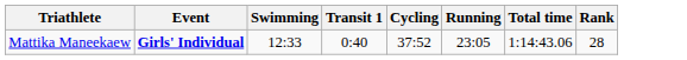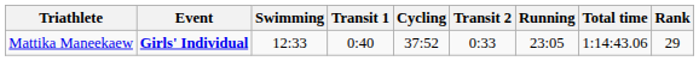 <table class="wikitable" border="1" style="font-size:90%">
 <tr>
 <th>Triathlete</th>
 <th>Event</th>
 <th>Swimming</th>
 <th>Transit 1</th>
 <th>Cycling</th>
+<th>Transit 2</th>
 <th>Running</th>
 <th>Total time</th>
 <th>Rank</th>
 </tr>
 <tr>
 <td><a href='#'>Mattika Maneekaew</a></td>
 <td><strong><a href='#'>Girls' Individual</a></strong></td>
 <td align=center>12:33</td>
 <td align=center>0:40</td>
 <td align=center>37:52</td>
+<td align=center>0:33</td>
 <td align=center>23:05</td>
 <td align=center>1:14:43.06</td>
-<td align=center>28</td>
+<td align=center>29</td>
 </tr>
 </table>
